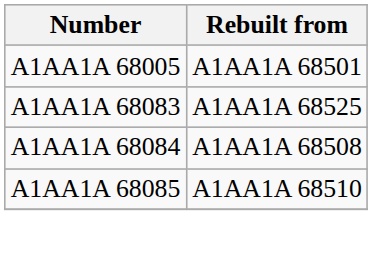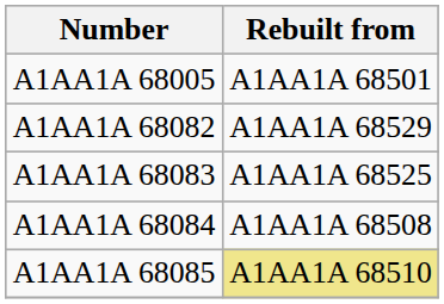 <table class=wikitable>
 <tr>
 <th>Number</th>
 <th>Rebuilt from</th>
 </tr>
 <tr>
 <td>A1AA1A 68005</td>
 <td>A1AA1A 68501</td>
+</tr>
+<tr>
+<td>A1AA1A 68082</td>
+<td>A1AA1A 68529</td>
 </tr>
 <tr>
 <td>A1AA1A 68083</td>
 <td>A1AA1A 68525</td>
 </tr>
 <tr>
 <td>A1AA1A 68084</td>
 <td>A1AA1A 68508</td>
 </tr>
 <tr>
 <td>A1AA1A 68085</td>
-<td>A1AA1A 68510</td>
+<td style="background: khaki;">A1AA1A 68510</td>
 </tr>
 <tr>
 </tr>
 </table>
